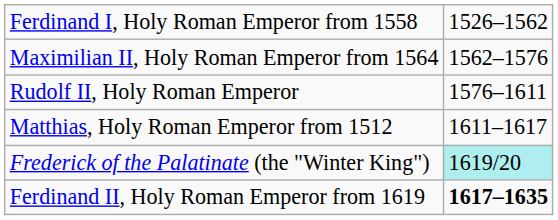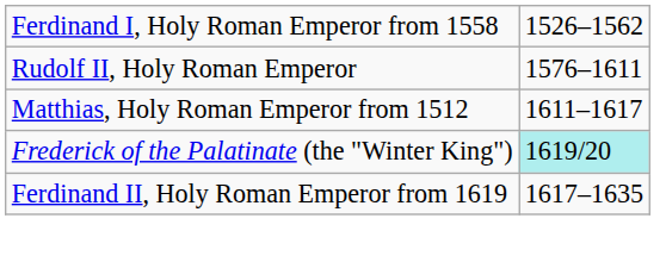 <table class="wikitable">
 <tr>
 <td><a href='#'>Ferdinand I</a>, Holy Roman Emperor from 1558</td>
 <td>1526–1562</td>
-</tr>
-<tr>
-<td><a href='#'>Maximilian II</a>, Holy Roman Emperor from 1564</td>
-<td>1562–1576</td>
 </tr>
 <tr>
 <td><a href='#'>Rudolf II</a>, Holy Roman Emperor</td>
 <td>1576–1611</td>
 </tr>
 <tr>
 <td><a href='#'>Matthias</a>, Holy Roman Emperor from 1512</td>
 <td>1611–1617</td>
 </tr>
 <tr>
 <td><em><a href='#'>Frederick of the Palatinate</a></em> (the "Winter King")</td>
 <td style="background: paleturquoise;">1619/20</td>
 </tr>
 <tr>
 <td><a href='#'>Ferdinand II</a>, Holy Roman Emperor from 1619</td>
-<td><strong>1617–1635</strong></td>
+<td>1617–1635</td>
 </tr>
 </table>
